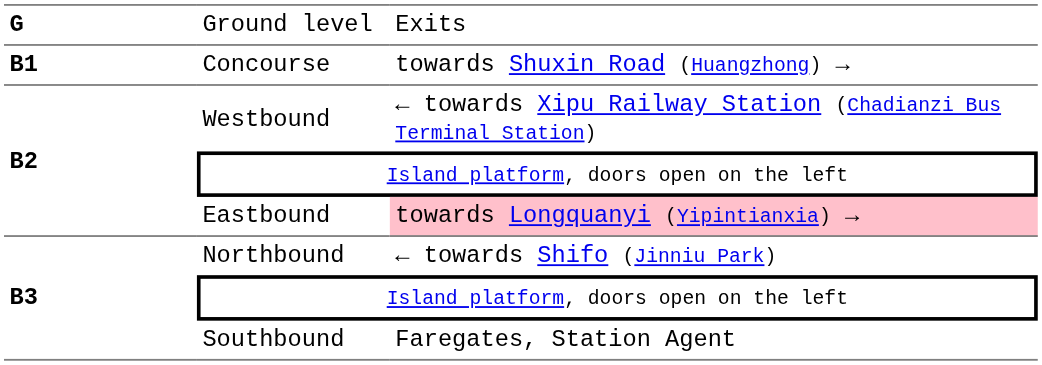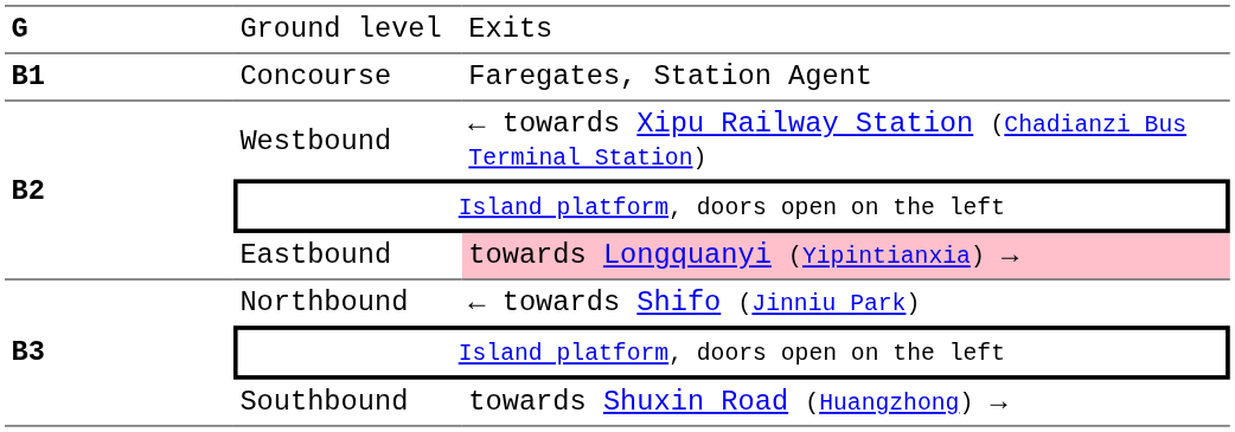 <table cellspacing=0 cellpadding=3>
 <tr>
 <td style="border-top:solid 1px gray;border-bottom:solid 1px gray;" width=100><strong>G</strong></td>
 <td style="border-top:solid 1px gray;border-bottom:solid 1px gray;" width=100>Ground level</td>
 <td style="border-top:solid 1px gray;border-bottom:solid 1px gray;" width=350>Exits</td>
 </tr>
 <tr>
 <td style="border-top:solid 0px gray;border-bottom:solid 1px gray;" width=100><strong>B1</strong></td>
 <td style="border-top:solid 0px gray;border-bottom:solid 1px gray;" width=100>Concourse</td>
-<td style="border-bottom:solid 1px gray;">  towards <a href='#'>Shuxin Road</a> <small>(<a href='#'>Huangzhong</a>)</small> →</td>
+<td style="border-top:solid 0px gray;border-bottom:solid 1px gray;" width=350>Faregates, Station Agent</td>
 </tr>
 <tr>
 <td style="border-bottom:solid 1px gray;" rowspan=3><strong>B2</strong></td>
 <td>Westbound</td>
 <td>←  towards <a href='#'>Xipu Railway Station</a> <small>(<a href='#'>Chadianzi Bus Terminal Station</a>)</small></td>
 </tr>
 <tr>
 <td style="border-right:solid 2px black;border-left:solid 2px black;border-top:solid 2px black;border-bottom:solid 2px black;text-align:center;" colspan=2><small><a href='#'>Island platform</a>, doors open on the left</small></td>
 </tr>
 <tr>
 <td style="border-bottom:solid 1px gray;">Eastbound</td>
 <td style="background: pink; border-bottom:solid 1px gray;">  towards <a href='#'>Longquanyi</a> <small>(<a href='#'>Yipintianxia</a>)</small> →</td>
 </tr>
 <tr>
 <td style="border-bottom:solid 1px gray;" rowspan=3><strong>B3</strong></td>
 <td>Northbound</td>
 <td>←  towards <a href='#'>Shifo</a> <small>(<a href='#'>Jinniu Park</a>)</small></td>
 </tr>
 <tr>
 <td style="border-right:solid 2px black;border-left:solid 2px black;border-top:solid 2px black;border-bottom:solid 2px black;text-align:center;" colspan=2><small><a href='#'>Island platform</a>, doors open on the left</small></td>
 </tr>
 <tr>
 <td style="border-bottom:solid 1px gray;">Southbound</td>
-<td style="border-top:solid 0px gray;border-bottom:solid 1px gray;" width=350>Faregates, Station Agent</td>
+<td style="border-bottom:solid 1px gray;">  towards <a href='#'>Shuxin Road</a> <small>(<a href='#'>Huangzhong</a>)</small> →</td>
 </tr>
 </table>
